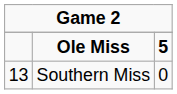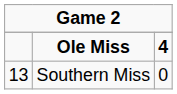 <table class="wikitable">
 <tr style="text-align:center;">
 <td colspan="3"><strong>Game 2</strong></td>
 </tr>
 <tr style="text-align:center;">
 </tr>
 <tr style="text-align:center;">
 <td></td>
 <td><strong>Ole Miss</strong></td>
-<td><strong>5</strong></td>
+<td><strong>4</strong></td>
 </tr>
 <tr style="text-align:center;">
 <td>13</td>
 <td>Southern Miss</td>
 <td>0</td>
 </tr>
 </table>
